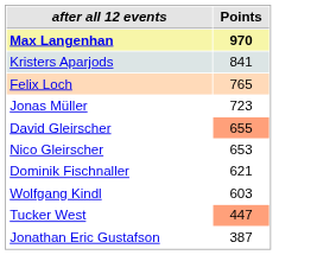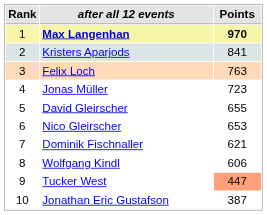 <table cellspacing="1" cellpadding="3" style="border:1px solid #AAAAAA;font-size:86%">
 <tr style="background-color: #E4E4E4;">
+<th style="border-bottom:1px solid #AAAAAA; width: 10px;">Rank</th>
 <th style="border-bottom:1px solid #AAAAAA; width: 200px;"><em>after all 12 events</em></th>
 <th style="border-bottom:1px solid #AAAAAA; width: 50px;">Points</th>
 </tr>
 <tr style="background:#f7f6a8;">
+<td align=center>1</td>
 <td><strong> <a href='#'>Max Langenhan</a></strong></td>
 <td align=center><strong>970</strong></td>
 </tr>
 <tr style="background:#dce5e5;">
+<td align=center>2</td>
 <td> <a href='#'>Kristers Aparjods</a></td>
 <td align=center>841</td>
 </tr>
 <tr style="background:#ffdab9;">
+<td align=center>3</td>
 <td> <a href='#'>Felix Loch</a></td>
-<td align=center>765</td>
+<td align=center>763</td>
 </tr>
 <tr>
+<td align=center>4</td>
 <td> <a href='#'>Jonas Müller</a></td>
 <td align=center>723</td>
 </tr>
 <tr>
+<td align=center>5</td>
 <td> <a href='#'>David Gleirscher</a></td>
-<td align=center style="background: lightsalmon;">655</td>
+<td align=center>655</td>
 </tr>
 <tr>
+<td align=center>6</td>
 <td> <a href='#'>Nico Gleirscher</a></td>
 <td align=center>653</td>
 </tr>
 <tr>
+<td align=center>7</td>
 <td> <a href='#'>Dominik Fischnaller</a></td>
 <td align=center>621</td>
 </tr>
 <tr>
+<td align=center>8</td>
 <td> <a href='#'>Wolfgang Kindl</a></td>
-<td align=center>603</td>
+<td align=center>606</td>
 </tr>
 <tr>
+<td align=center>9</td>
 <td> <a href='#'>Tucker West</a></td>
 <td align=center style="background: lightsalmon;">447</td>
 </tr>
 <tr>
+<td align=center>10</td>
 <td> <a href='#'>Jonathan Eric Gustafson</a></td>
 <td align=center>387</td>
 </tr>
 </table>
